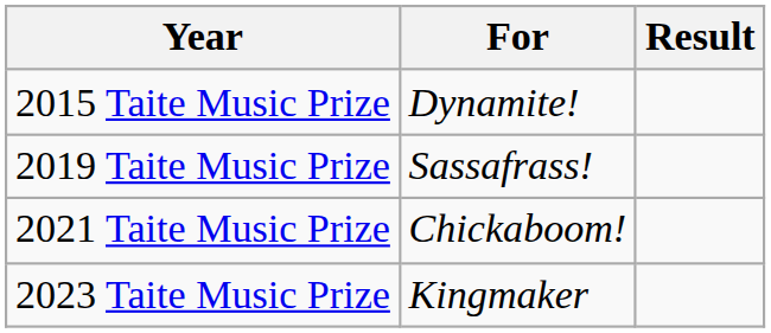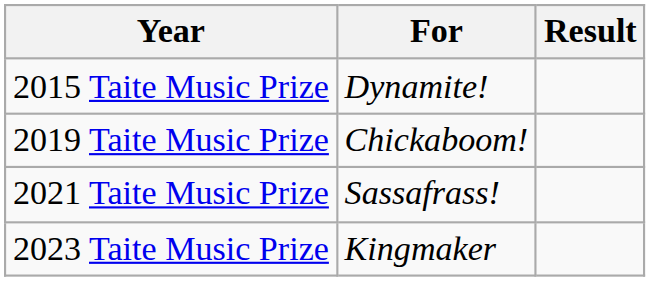 <table class="wikitable">
 <tr>
 <th>Year</th>
 <th>For</th>
 <th>Result</th>
 </tr>
 <tr>
 <td rowspan="1">2015 <a href='#'>Taite Music Prize</a></td>
 <td><em>Dynamite!</em></td>
 <td></td>
 </tr>
 <tr>
 <td rowspan="1">2019 <a href='#'>Taite Music Prize</a></td>
-<td><em>Sassafrass!</em></td>
+<td><em>Chickaboom!</em></td>
 <td></td>
 </tr>
 <tr>
 <td rowspan="1">2021 <a href='#'>Taite Music Prize</a></td>
-<td><em>Chickaboom!</em></td>
+<td><em>Sassafrass!</em></td>
 <td></td>
 </tr>
 <tr>
 <td rowspan="1">2023 <a href='#'>Taite Music Prize</a></td>
 <td><em>Kingmaker</em></td>
 <td></td>
 </tr>
 </table>
